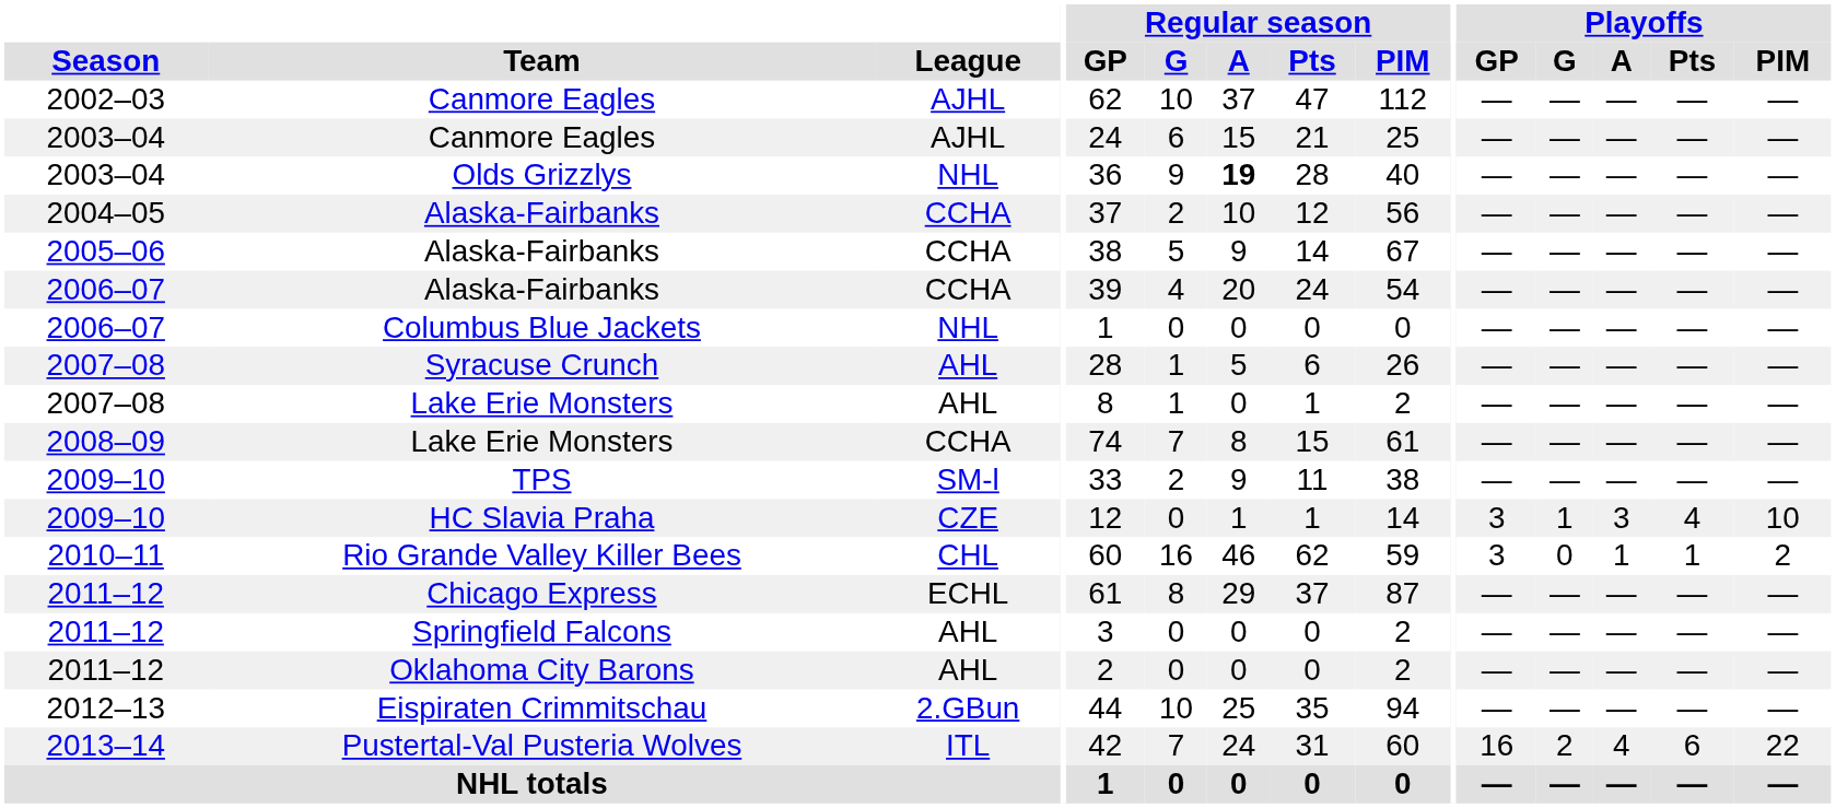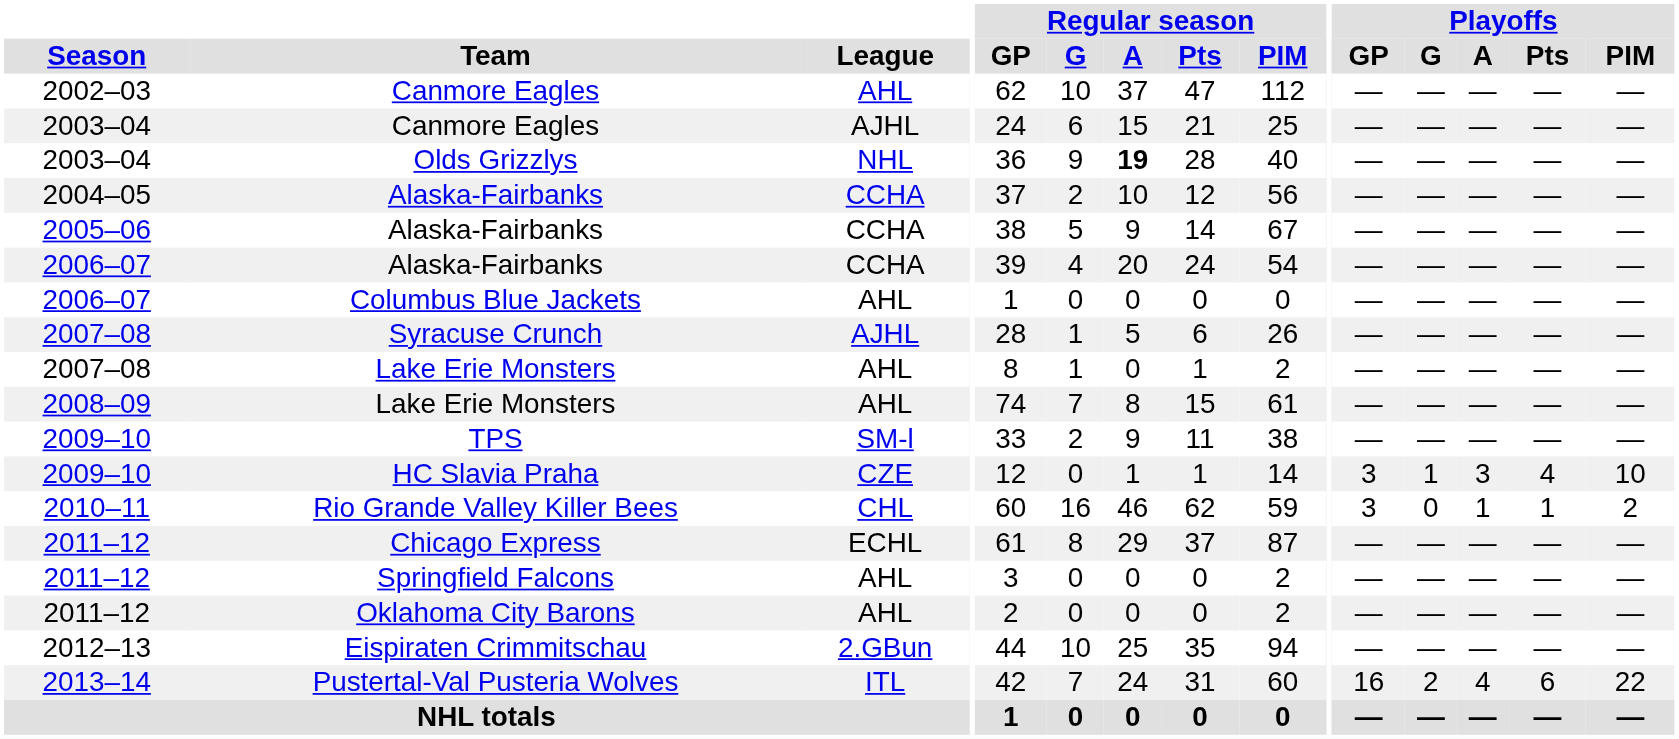 <table border="0" cellpadding="1" cellspacing="0" style="text-align:center; width:60em">
 <tr bgcolor="#e0e0e0">
 <th colspan="3" bgcolor="#ffffff"></th>
 <th rowspan="99" bgcolor="#ffffff"></th>
 <th colspan="5"><a href='#'>Regular season</a></th>
 <th rowspan="99" bgcolor="#ffffff"></th>
 <th colspan="5"><a href='#'>Playoffs</a></th>
 </tr>
 <tr bgcolor="#e0e0e0">
 <th><a href='#'>Season</a></th>
 <th>Team</th>
 <th>League</th>
 <th>GP</th>
 <th><a href='#'>G</a></th>
 <th><a href='#'>A</a></th>
 <th><a href='#'>Pts</a></th>
 <th><a href='#'>PIM</a></th>
 <th>GP</th>
 <th>G</th>
 <th>A</th>
 <th>Pts</th>
 <th>PIM</th>
 </tr>
 <tr ALIGN="center">
 <td>2002–03</td>
 <td><a href='#'>Canmore Eagles</a></td>
-<td><a href='#'>AJHL</a></td>
+<td><a href='#'>AHL</a></td>
 <td>62</td>
 <td>10</td>
 <td>37</td>
 <td>47</td>
 <td>112</td>
 <td>—</td>
 <td>—</td>
 <td>—</td>
 <td>—</td>
 <td>—</td>
 </tr>
 <tr ALIGN="center" bgcolor="#f0f0f0">
 <td>2003–04</td>
 <td>Canmore Eagles</td>
 <td>AJHL</td>
 <td>24</td>
 <td>6</td>
 <td>15</td>
 <td>21</td>
 <td>25</td>
 <td>—</td>
 <td>—</td>
 <td>—</td>
 <td>—</td>
 <td>—</td>
 </tr>
 <tr ALIGN="center">
 <td>2003–04</td>
 <td><a href='#'>Olds Grizzlys</a></td>
 <td><a href='#'>NHL</a></td>
 <td>36</td>
 <td>9</td>
 <td><strong>19</strong></td>
 <td>28</td>
 <td>40</td>
 <td>—</td>
 <td>—</td>
 <td>—</td>
 <td>—</td>
 <td>—</td>
 </tr>
 <tr ALIGN="center" bgcolor="#f0f0f0">
 <td>2004–05</td>
 <td><a href='#'>Alaska-Fairbanks</a></td>
 <td><a href='#'>CCHA</a></td>
 <td>37</td>
 <td>2</td>
 <td>10</td>
 <td>12</td>
 <td>56</td>
 <td>—</td>
 <td>—</td>
 <td>—</td>
 <td>—</td>
 <td>—</td>
 </tr>
 <tr ALIGN="center">
 <td><a href='#'>2005–06</a></td>
 <td>Alaska-Fairbanks</td>
 <td>CCHA</td>
 <td>38</td>
 <td>5</td>
 <td>9</td>
 <td>14</td>
 <td>67</td>
 <td>—</td>
 <td>—</td>
 <td>—</td>
 <td>—</td>
 <td>—</td>
 </tr>
 <tr ALIGN="center" bgcolor="#f0f0f0">
 <td><a href='#'>2006–07</a></td>
 <td>Alaska-Fairbanks</td>
 <td>CCHA</td>
 <td>39</td>
 <td>4</td>
 <td>20</td>
 <td>24</td>
 <td>54</td>
 <td>—</td>
 <td>—</td>
 <td>—</td>
 <td>—</td>
 <td>—</td>
 </tr>
 <tr ALIGN="center">
 <td><a href='#'>2006–07</a></td>
 <td><a href='#'>Columbus Blue Jackets</a></td>
-<td><a href='#'>NHL</a></td>
+<td>AHL</td>
 <td>1</td>
 <td>0</td>
 <td>0</td>
 <td>0</td>
 <td>0</td>
 <td>—</td>
 <td>—</td>
 <td>—</td>
 <td>—</td>
 <td>—</td>
 </tr>
 <tr ALIGN="center" bgcolor="#f0f0f0">
 <td><a href='#'>2007–08</a></td>
 <td><a href='#'>Syracuse Crunch</a></td>
-<td><a href='#'>AHL</a></td>
+<td><a href='#'>AJHL</a></td>
 <td>28</td>
 <td>1</td>
 <td>5</td>
 <td>6</td>
 <td>26</td>
 <td>—</td>
 <td>—</td>
 <td>—</td>
 <td>—</td>
 <td>—</td>
 </tr>
 <tr ALIGN="center">
 <td>2007–08</td>
 <td><a href='#'>Lake Erie Monsters</a></td>
 <td>AHL</td>
 <td>8</td>
 <td>1</td>
 <td>0</td>
 <td>1</td>
 <td>2</td>
 <td>—</td>
 <td>—</td>
 <td>—</td>
 <td>—</td>
 <td>—</td>
 </tr>
 <tr ALIGN="center" bgcolor="#f0f0f0">
 <td><a href='#'>2008–09</a></td>
 <td>Lake Erie Monsters</td>
-<td>CCHA</td>
+<td>AHL</td>
 <td>74</td>
 <td>7</td>
 <td>8</td>
 <td>15</td>
 <td>61</td>
 <td>—</td>
 <td>—</td>
 <td>—</td>
 <td>—</td>
 <td>—</td>
 </tr>
 <tr ALIGN="center">
 <td><a href='#'>2009–10</a></td>
 <td><a href='#'>TPS</a></td>
 <td><a href='#'>SM-l</a></td>
 <td>33</td>
 <td>2</td>
 <td>9</td>
 <td>11</td>
 <td>38</td>
 <td>—</td>
 <td>—</td>
 <td>—</td>
 <td>—</td>
 <td>—</td>
 </tr>
 <tr ALIGN="center" bgcolor="#f0f0f0">
 <td><a href='#'>2009–10</a></td>
 <td><a href='#'>HC Slavia Praha</a></td>
 <td><a href='#'>CZE</a></td>
 <td>12</td>
 <td>0</td>
 <td>1</td>
 <td>1</td>
 <td>14</td>
 <td>3</td>
 <td>1</td>
 <td>3</td>
 <td>4</td>
 <td>10</td>
 </tr>
 <tr ALIGN="center">
 <td><a href='#'>2010–11</a></td>
 <td><a href='#'>Rio Grande Valley Killer Bees</a></td>
 <td><a href='#'>CHL</a></td>
 <td>60</td>
 <td>16</td>
 <td>46</td>
 <td>62</td>
 <td>59</td>
 <td>3</td>
 <td>0</td>
 <td>1</td>
 <td>1</td>
 <td>2</td>
 </tr>
 <tr ALIGN="center" bgcolor="#f0f0f0">
 <td><a href='#'>2011–12</a></td>
 <td><a href='#'>Chicago Express</a></td>
 <td>ECHL</td>
 <td>61</td>
 <td>8</td>
 <td>29</td>
 <td>37</td>
 <td>87</td>
 <td>—</td>
 <td>—</td>
 <td>—</td>
 <td>—</td>
 <td>—</td>
 </tr>
 <tr ALIGN="center">
 <td><a href='#'>2011–12</a></td>
 <td><a href='#'>Springfield Falcons</a></td>
 <td>AHL</td>
 <td>3</td>
 <td>0</td>
 <td>0</td>
 <td>0</td>
 <td>2</td>
 <td>—</td>
 <td>—</td>
 <td>—</td>
 <td>—</td>
 <td>—</td>
 </tr>
 <tr ALIGN="center" bgcolor="#f0f0f0">
 <td>2011–12</td>
 <td><a href='#'>Oklahoma City Barons</a></td>
 <td>AHL</td>
 <td>2</td>
 <td>0</td>
 <td>0</td>
 <td>0</td>
 <td>2</td>
 <td>—</td>
 <td>—</td>
 <td>—</td>
 <td>—</td>
 <td>—</td>
 </tr>
 <tr ALIGN="center">
 <td>2012–13</td>
 <td><a href='#'>Eispiraten Crimmitschau</a></td>
 <td><a href='#'>2.GBun</a></td>
 <td>44</td>
 <td>10</td>
 <td>25</td>
 <td>35</td>
 <td>94</td>
 <td>—</td>
 <td>—</td>
 <td>—</td>
 <td>—</td>
 <td>—</td>
 </tr>
 <tr ALIGN="center" bgcolor="#f0f0f0">
 <td><a href='#'>2013–14</a></td>
 <td><a href='#'>Pustertal-Val Pusteria Wolves</a></td>
 <td><a href='#'>ITL</a></td>
 <td>42</td>
 <td>7</td>
 <td>24</td>
 <td>31</td>
 <td>60</td>
 <td>16</td>
 <td>2</td>
 <td>4</td>
 <td>6</td>
 <td>22</td>
 </tr>
 <tr bgcolor="#e0e0e0">
 <th colspan="3">NHL totals</th>
 <th>1</th>
 <th>0</th>
 <th>0</th>
 <th>0</th>
 <th>0</th>
 <th>—</th>
 <th>—</th>
 <th>—</th>
 <th>—</th>
 <th>—</th>
 </tr>
 </table>
